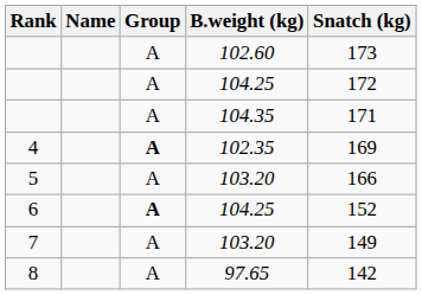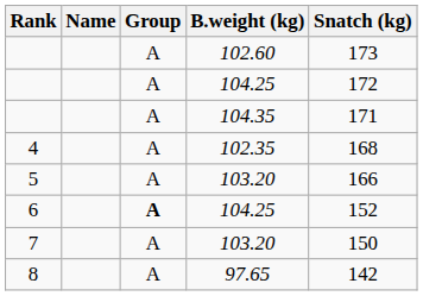 <table class="wikitable sortable" style="text-align:center;">
 <tr>
 <th>Rank</th>
 <th>Name</th>
 <th>Group</th>
 <th>B.weight (kg)</th>
 <th>Snatch (kg)</th>
 </tr>
 <tr>
 <td></td>
 <td align=left></td>
 <td>A</td>
 <td><em>102.60</em></td>
 <td>173</td>
 </tr>
 <tr>
 <td></td>
 <td align=left></td>
 <td>A</td>
 <td><em>104.25</em></td>
 <td>172</td>
 </tr>
 <tr>
 <td></td>
 <td align=left></td>
 <td>A</td>
 <td><em>104.35</em></td>
 <td>171</td>
 </tr>
 <tr>
 <td>4</td>
 <td align=left></td>
-<td><strong>A</strong></td>
+<td>A</td>
 <td><em>102.35</em></td>
-<td>169</td>
+<td>168</td>
 </tr>
 <tr>
 <td>5</td>
 <td align=left></td>
 <td>A</td>
 <td><em>103.20</em></td>
 <td>166</td>
 </tr>
 <tr>
 <td>6</td>
 <td align=left></td>
 <td><strong>A</strong></td>
 <td><em>104.25</em></td>
 <td>152</td>
 </tr>
 <tr>
 <td>7</td>
 <td align=left></td>
 <td>A</td>
 <td><em>103.20</em></td>
-<td>149</td>
+<td>150</td>
 </tr>
 <tr>
 <td>8</td>
 <td align=left></td>
 <td>A</td>
 <td><em>97.65</em></td>
 <td>142</td>
 </tr>
 </table>
